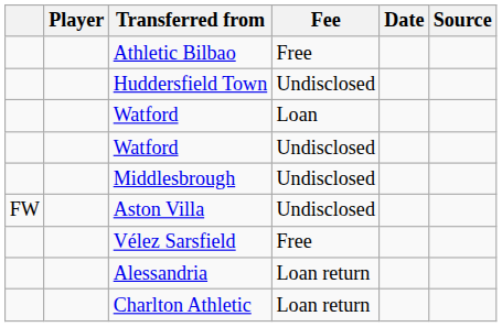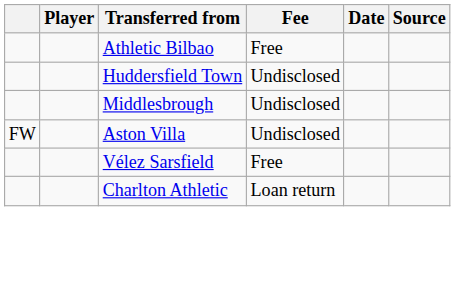 <table class="wikitable plainrowheaders sortable">
 <tr>
 <th></th>
 <th scope="col">Player</th>
 <th>Transferred from</th>
 <th style="width: 65px;">Fee</th>
 <th scope="col">Date</th>
 <th scope="col">Source</th>
 </tr>
 <tr>
 <td align="center"></td>
 <td></td>
 <td> <a href='#'>Athletic Bilbao</a></td>
 <td>Free</td>
 <td></td>
 <td></td>
 </tr>
 <tr>
 <td align="center"></td>
 <td></td>
 <td> <a href='#'>Huddersfield Town</a></td>
-<td>Undisclosed</td>
-<td></td>
-<td></td>
-</tr>
-<tr>
-<td align="center"></td>
-<td></td>
-<td> <a href='#'>Watford</a></td>
-<td>Loan</td>
-<td></td>
-<td></td>
-</tr>
-<tr>
-<td align="center"></td>
-<td></td>
-<td> <a href='#'>Watford</a></td>
 <td>Undisclosed</td>
 <td></td>
 <td></td>
 </tr>
 <tr>
 <td align="center"></td>
 <td></td>
 <td> <a href='#'>Middlesbrough</a></td>
 <td>Undisclosed</td>
 <td></td>
 <td></td>
 </tr>
 <tr>
 <td align="center">FW</td>
 <td></td>
 <td> <a href='#'>Aston Villa</a></td>
 <td>Undisclosed</td>
 <td></td>
 <td></td>
 </tr>
 <tr>
 <td align="center"></td>
 <td></td>
 <td> <a href='#'>Vélez Sarsfield</a></td>
 <td>Free</td>
 <td></td>
 <td></td>
 </tr>
 <tr>
 <td align="center"></td>
 <td></td>
-<td> <a href='#'>Alessandria</a></td>
-<td>Loan return</td>
-<td></td>
-<td></td>
-</tr>
-<tr>
-<td align="center"></td>
-<td></td>
 <td> <a href='#'>Charlton Athletic</a></td>
 <td>Loan return</td>
 <td></td>
 <td></td>
 </tr>
 </table>
